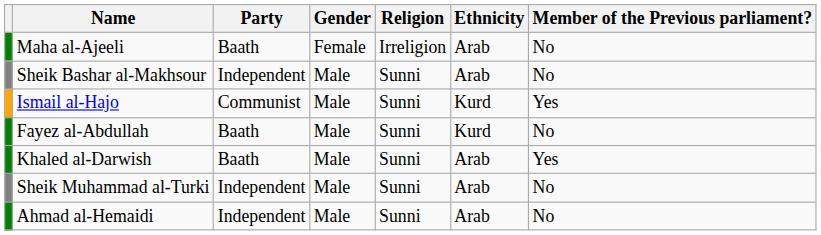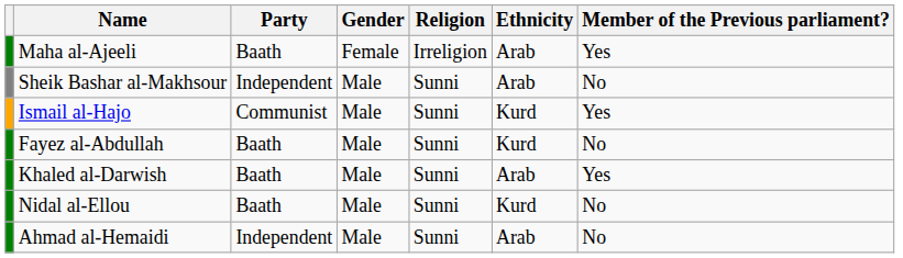 <table class="wikitable sortable">
 <tr>
 <th></th>
 <th>Name</th>
 <th>Party</th>
 <th>Gender</th>
 <th>Religion</th>
 <th>Ethnicity</th>
 <th>Member of the Previous parliament?</th>
 </tr>
 <tr>
 <td bgcolor="green"></td>
 <td>Maha al-Ajeeli</td>
 <td>Baath</td>
 <td>Female</td>
 <td>Irreligion</td>
 <td>Arab</td>
-<td>No</td>
+<td>Yes</td>
 </tr>
 <tr>
 <td bgcolor="grey"></td>
 <td>Sheik Bashar al-Makhsour</td>
 <td>Independent</td>
 <td>Male</td>
 <td>Sunni</td>
 <td>Arab</td>
 <td>No</td>
 </tr>
 <tr>
 <td bgcolor="orange"></td>
 <td><a href='#'>Ismail al-Hajo</a></td>
 <td>Communist</td>
 <td>Male</td>
 <td>Sunni</td>
 <td>Kurd</td>
 <td>Yes</td>
 </tr>
 <tr>
 <td bgcolor="green"></td>
 <td>Fayez al-Abdullah</td>
 <td>Baath</td>
 <td>Male</td>
 <td>Sunni</td>
 <td>Kurd</td>
 <td>No</td>
 </tr>
 <tr>
 <td bgcolor="green"></td>
 <td>Khaled al-Darwish</td>
 <td>Baath</td>
 <td>Male</td>
 <td>Sunni</td>
 <td>Arab</td>
 <td>Yes</td>
 </tr>
 <tr>
-<td bgcolor="grey"></td>
-<td>Sheik Muhammad al-Turki</td>
-<td>Independent</td>
+<td bgcolor="green"></td>
+<td>Nidal al-Ellou</td>
+<td>Baath</td>
 <td>Male</td>
 <td>Sunni</td>
-<td>Arab</td>
+<td>Kurd</td>
 <td>No</td>
 </tr>
 <tr>
 <td bgcolor="green"></td>
 <td>Ahmad al-Hemaidi</td>
 <td>Independent</td>
 <td>Male</td>
 <td>Sunni</td>
 <td>Arab</td>
 <td>No</td>
 </tr>
 </table>
